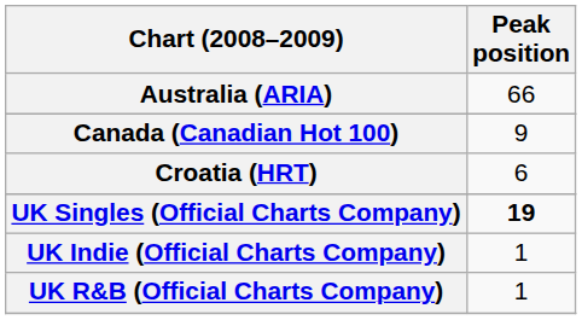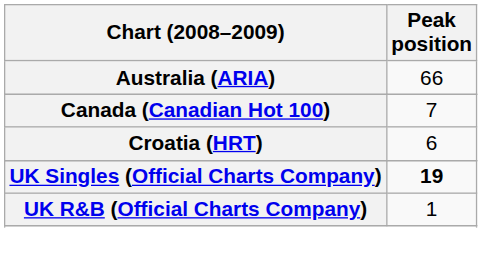 <table class="wikitable sortable plainrowheaders" style="text-align:center">
 <tr>
 <th scope="col">Chart (2008–2009)</th>
 <th scope="col">Peak<br>position</th>
 </tr>
 <tr>
 <th scope="row">Australia (<a href='#'>ARIA</a>)</th>
 <td>66</td>
 </tr>
 <tr>
 </tr>
 <tr>
 </tr>
 <tr>
 <th scope="row">Canada (<a href='#'>Canadian Hot 100</a>)</th>
-<td>9</td>
+<td>7</td>
 </tr>
 <tr>
 <th scope="row">Croatia (<a href='#'>HRT</a>)</th>
 <td align="center">6</td>
 </tr>
 <tr>
 </tr>
 <tr>
 </tr>
 <tr>
 </tr>
 <tr>
 </tr>
 <tr>
 </tr>
 <tr>
 </tr>
 <tr>
 <th scope="row"><a href='#'>UK Singles</a> (<a href='#'>Official Charts Company</a>)</th>
 <td><strong>19</strong></td>
 </tr>
 <tr>
-<th scope="row"><a href='#'>UK Indie</a> (<a href='#'>Official Charts Company</a>)</th>
-<td>1</td>
-</tr>
-<tr>
 <th scope="row"><a href='#'>UK R&B</a> (<a href='#'>Official Charts Company</a>)</th>
 <td>1</td>
 </tr>
 <tr>
 </tr>
 <tr>
 </tr>
 <tr>
 </tr>
 <tr>
 </tr>
 <tr>
 </tr>
 <tr>
 </tr>
 <tr>
 </tr>
 </table>
